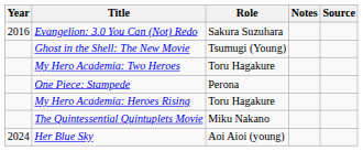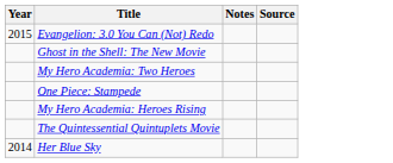 <table class="wikitable sortable plainrowheaders">
 <tr>
 <th>Year</th>
 <th>Title</th>
-<th>Role</th>
 <th class="unsortable">Notes</th>
 <th class="unsortable">Source</th>
 </tr>
 <tr>
-<td>2016</td>
+<td>2015</td>
 <td><em><a href='#'>Evangelion: 3.0 You Can (Not) Redo</a></em></td>
-<td>Sakura Suzuhara</td>
 <td></td>
 <td></td>
 </tr>
 <tr>
 <td></td>
 <td><em><a href='#'>Ghost in the Shell: The New Movie</a></em></td>
-<td>Tsumugi (Young)</td>
 <td></td>
 <td></td>
 </tr>
 <tr>
 <td></td>
 <td><em><a href='#'>My Hero Academia: Two Heroes</a></em></td>
-<td>Toru Hagakure</td>
 <td></td>
 <td></td>
 </tr>
 <tr>
 <td></td>
 <td><em><a href='#'>One Piece: Stampede</a></em></td>
-<td>Perona</td>
 <td></td>
 <td></td>
 </tr>
 <tr>
 <td></td>
 <td><em><a href='#'>My Hero Academia: Heroes Rising</a></em></td>
-<td>Toru Hagakure</td>
 <td></td>
 <td></td>
 </tr>
 <tr>
 <td></td>
 <td><em><a href='#'>The Quintessential Quintuplets Movie</a></em></td>
-<td>Miku Nakano</td>
 <td></td>
 <td></td>
 </tr>
 <tr>
-<td>2024</td>
+<td>2014</td>
 <td><em><a href='#'>Her Blue Sky</a></em></td>
-<td>Aoi Aioi (young)</td>
 <td></td>
 <td></td>
 </tr>
 </table>
